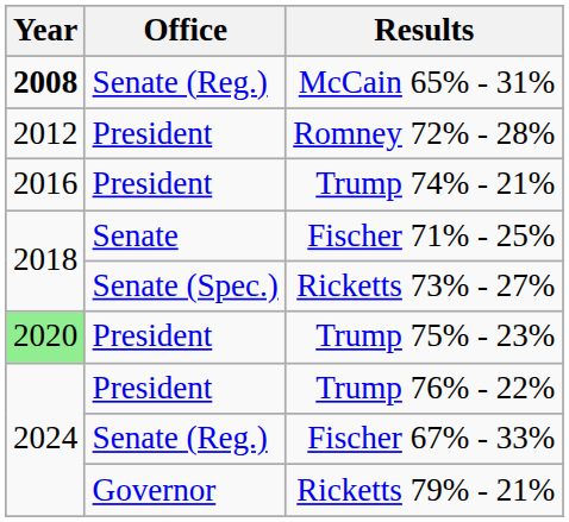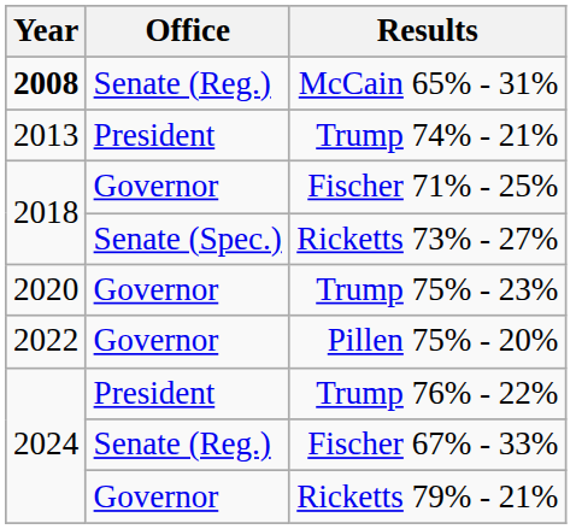 <table class=wikitable>
 <tr>
 <th>Year</th>
 <th>Office</th>
 <th>Results</th>
 </tr>
 <tr>
 <td><strong>2008</strong></td>
 <td><a href='#'>Senate (Reg.)</a></td>
 <td align="right" ><a href='#'>McCain</a> 65% - 31%</td>
 </tr>
 <tr>
-<td>2012</td>
-<td><a href='#'>President</a></td>
-<td align="right" ><a href='#'>Romney</a> 72% - 28%</td>
-</tr>
-<tr>
-<td>2016</td>
+<td>2013</td>
 <td><a href='#'>President</a></td>
 <td align="right" ><a href='#'>Trump</a> 74% - 21%</td>
 </tr>
 <tr>
 <td rowspan=2>2018</td>
-<td><a href='#'>Senate</a></td>
+<td><a href='#'>Governor</a></td>
 <td align="right" ><a href='#'>Fischer</a> 71% - 25%</td>
 </tr>
 <tr>
 <td><a href='#'>Senate (Spec.)</a></td>
 <td align="right" ><a href='#'>Ricketts</a> 73% - 27%</td>
 </tr>
 <tr>
-<td style="background: lightgreen;">2020</td>
-<td><a href='#'>President</a></td>
+<td>2020</td>
+<td><a href='#'>Governor</a></td>
 <td align="right" ><a href='#'>Trump</a> 75% - 23%</td>
+</tr>
+<tr>
+<td>2022</td>
+<td><a href='#'>Governor</a></td>
+<td align="right" ><a href='#'>Pillen</a> 75% - 20%</td>
 </tr>
 <tr>
 <td rowspan=3>2024</td>
 <td><a href='#'>President</a></td>
 <td align="right" ><a href='#'>Trump</a> 76% - 22%</td>
 </tr>
 <tr>
 <td><a href='#'>Senate (Reg.)</a></td>
 <td align="right" ><a href='#'>Fischer</a> 67% - 33%</td>
 </tr>
 <tr>
 <td><a href='#'>Governor</a></td>
 <td align="right" ><a href='#'>Ricketts</a> 79% - 21%</td>
 </tr>
 </table>
